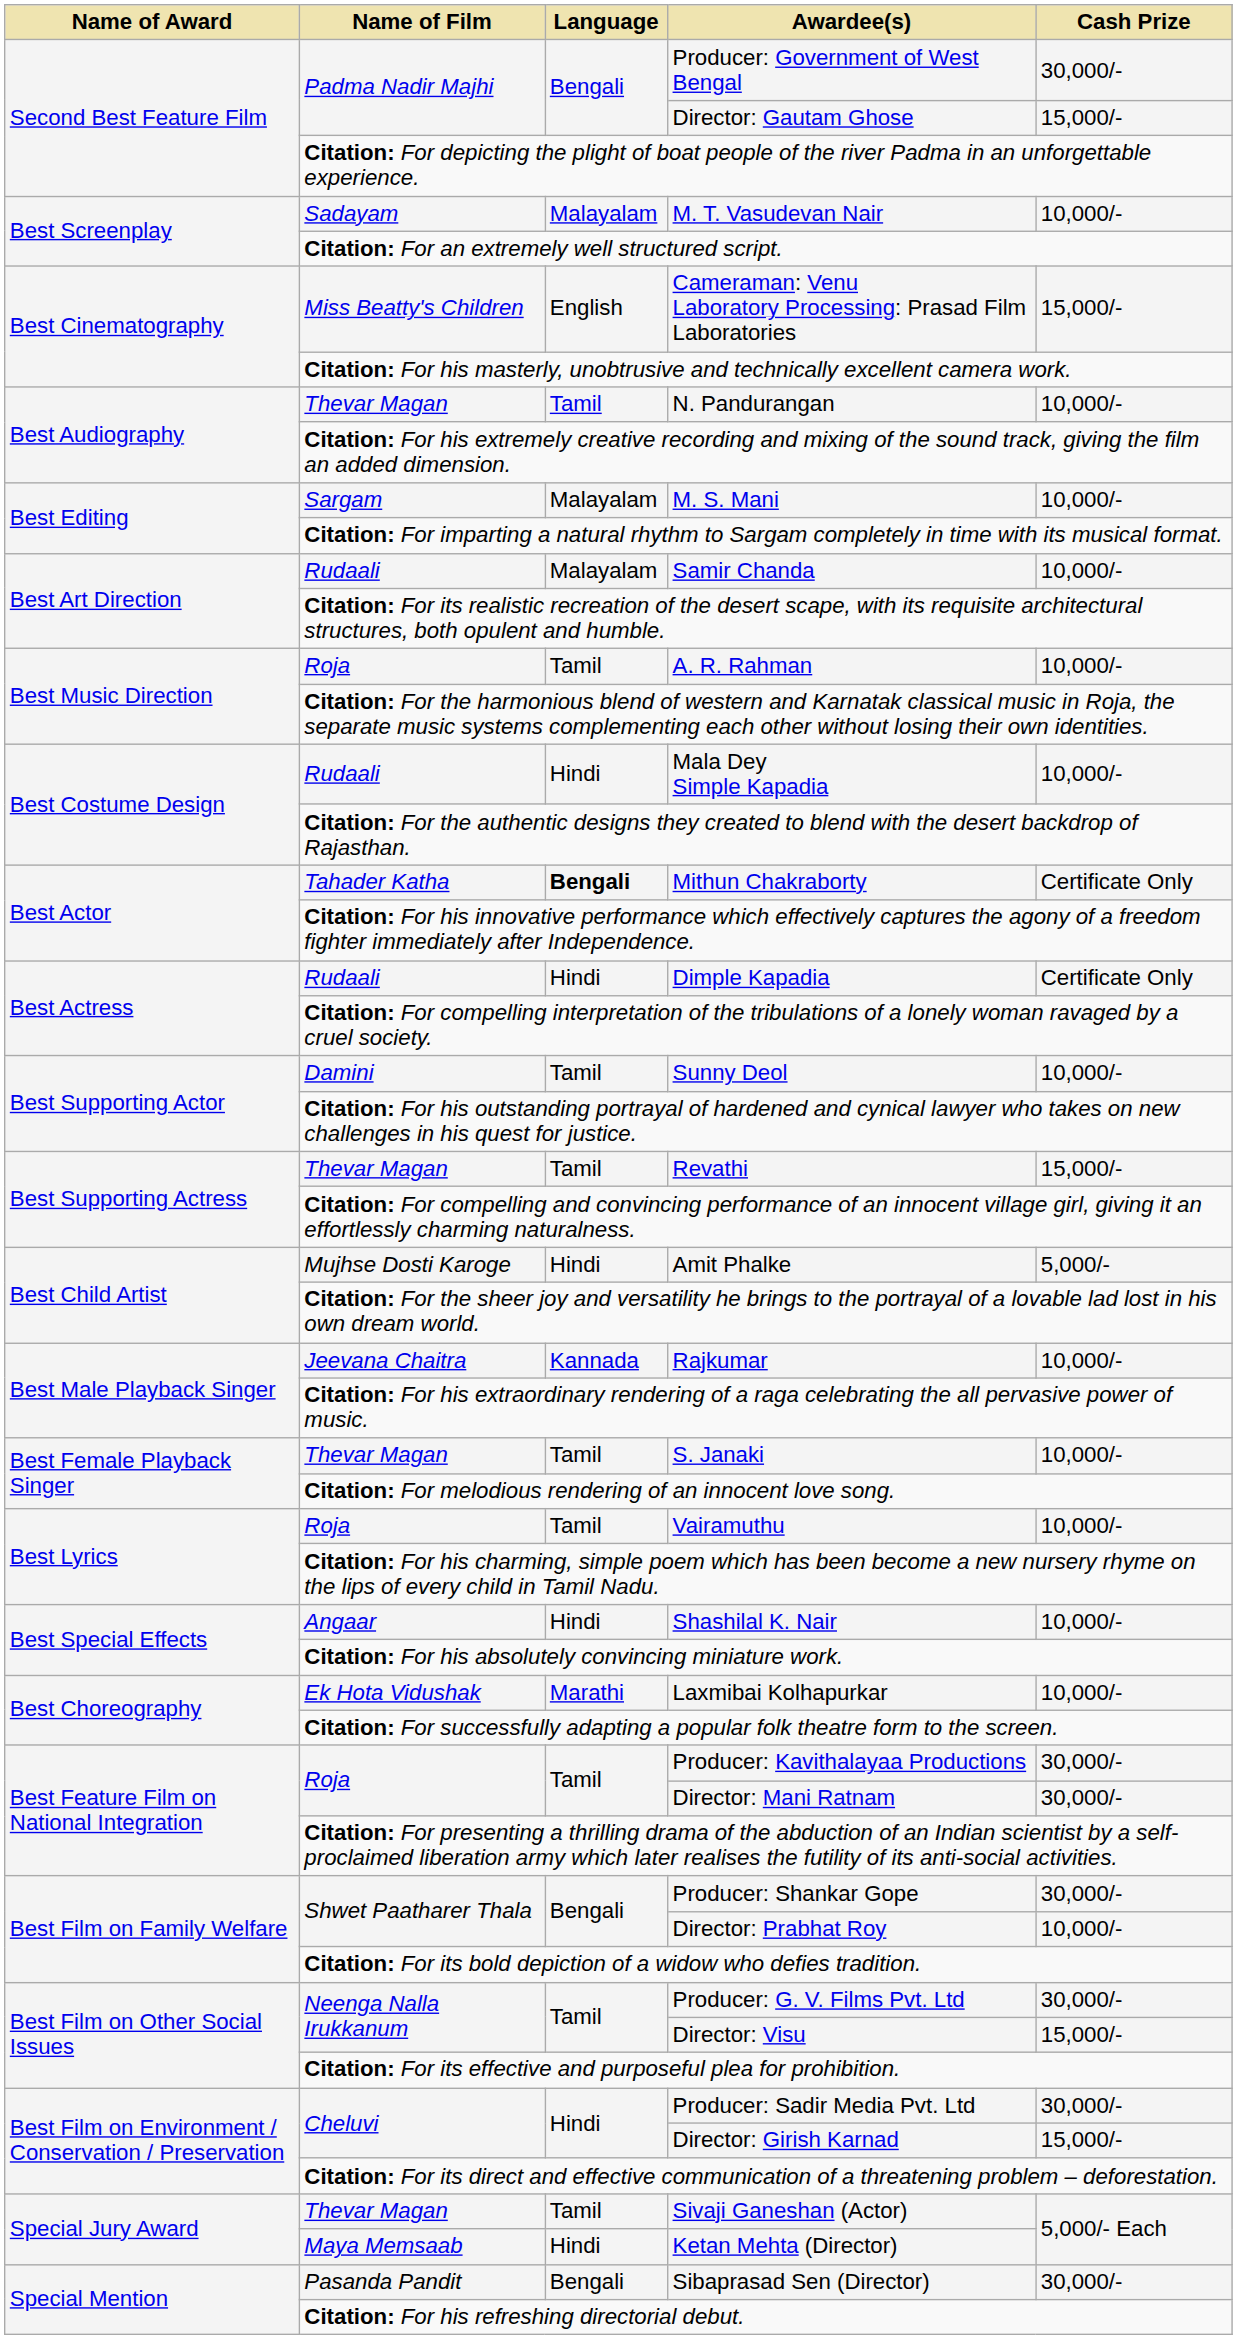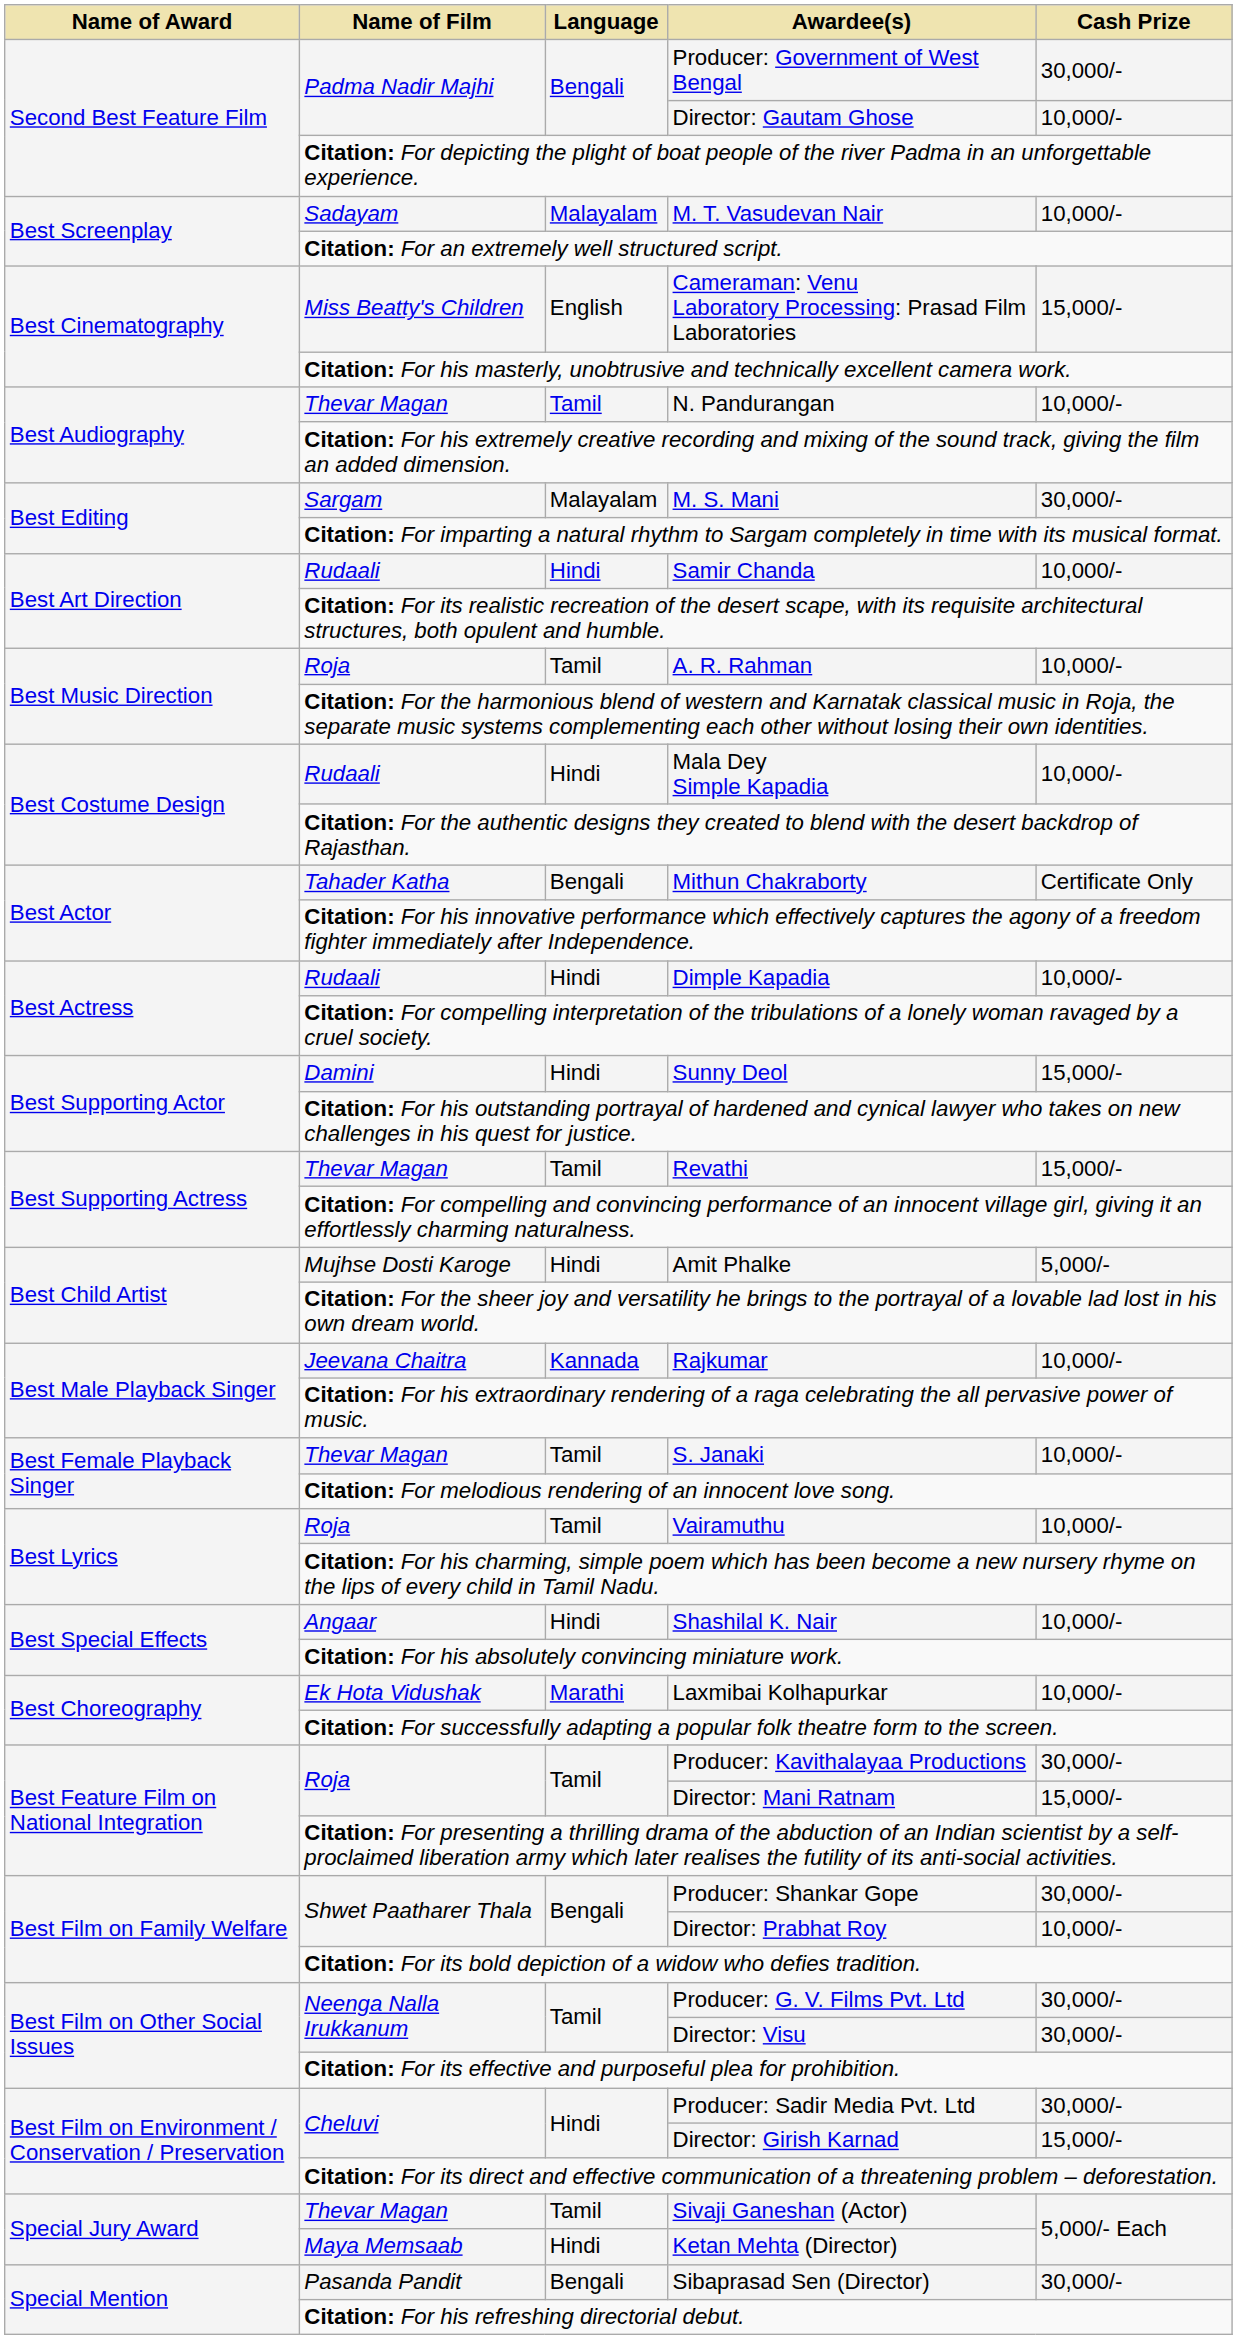 <table class="wikitable" style="width:100%;">
 <tr>
 <th style="background-color:#EFE4B0;width:24%;">Name of Award</th>
 <th style="background-color:#EFE4B0;width:20%;">Name of Film</th>
 <th style="background-color:#EFE4B0;width:10%;">Language</th>
 <th style="background-color:#EFE4B0;width:30%;">Awardee(s)</th>
 <th style="background-color:#EFE4B0;width:16%;">Cash Prize</th>
 </tr>
 <tr style="background-color:#F4F4F4">
 <td rowspan="3"><a href='#'>Second Best Feature Film</a></td>
 <td rowspan="2"><em><a href='#'>Padma Nadir Majhi</a></em></td>
 <td rowspan="2"><a href='#'>Bengali</a></td>
 <td>Producer: <a href='#'>Government of West Bengal</a></td>
 <td> 30,000/-</td>
 </tr>
 <tr style="background-color:#F4F4F4">
 <td>Director: <a href='#'>Gautam Ghose</a></td>
-<td> 15,000/-</td>
+<td> 10,000/-</td>
 </tr>
 <tr style="background-color:#F9F9F9">
 <td colspan="4"><strong>Citation:</strong> <em>For depicting the plight of boat people of the river Padma in an unforgettable experience.</em></td>
 </tr>
 <tr style="background-color:#F4F4F4">
 <td rowspan="2"><a href='#'>Best Screenplay</a></td>
 <td><em><a href='#'>Sadayam</a></em></td>
 <td><a href='#'>Malayalam</a></td>
 <td><a href='#'>M. T. Vasudevan Nair</a></td>
 <td> 10,000/-</td>
 </tr>
 <tr style="background-color:#F9F9F9">
 <td colspan="4"><strong>Citation:</strong> <em>For an extremely well structured script.</em></td>
 </tr>
 <tr style="background-color:#F4F4F4">
 <td rowspan="2"><a href='#'>Best Cinematography</a></td>
 <td><em><a href='#'>Miss Beatty's Children</a></em></td>
 <td>English</td>
 <td><a href='#'>Cameraman</a>: <a href='#'>Venu</a><br><a href='#'>Laboratory Processing</a>: Prasad Film Laboratories</td>
 <td> 15,000/-</td>
 </tr>
 <tr style="background-color:#F9F9F9">
 <td colspan="4"><strong>Citation:</strong> <em>For his masterly, unobtrusive and technically excellent camera work.</em></td>
 </tr>
 <tr style="background-color:#F4F4F4">
 <td rowspan="2"><a href='#'>Best Audiography</a></td>
 <td><em><a href='#'>Thevar Magan</a></em></td>
 <td><a href='#'>Tamil</a></td>
 <td>N. Pandurangan</td>
 <td> 10,000/-</td>
 </tr>
 <tr style="background-color:#F9F9F9">
 <td colspan="4"><strong>Citation:</strong> <em>For his extremely creative recording and mixing of the sound track, giving the film an added dimension.</em></td>
 </tr>
 <tr style="background-color:#F4F4F4">
 <td rowspan="2"><a href='#'>Best Editing</a></td>
 <td><em><a href='#'>Sargam</a></em></td>
 <td>Malayalam</td>
 <td><a href='#'>M. S. Mani</a></td>
-<td> 10,000/-</td>
+<td> 30,000/-</td>
 </tr>
 <tr style="background-color:#F9F9F9">
 <td colspan="4"><strong>Citation:</strong> <em>For imparting a natural rhythm to Sargam completely in time with its musical format.</em></td>
 </tr>
 <tr style="background-color:#F4F4F4">
 <td rowspan="2"><a href='#'>Best Art Direction</a></td>
 <td><em><a href='#'>Rudaali</a></em></td>
-<td>Malayalam</td>
+<td><a href='#'>Hindi</a></td>
 <td><a href='#'>Samir Chanda</a></td>
 <td> 10,000/-</td>
 </tr>
 <tr style="background-color:#F9F9F9">
 <td colspan="4"><strong>Citation:</strong> <em>For its realistic recreation of the desert scape, with its requisite architectural structures, both opulent and humble.</em></td>
 </tr>
 <tr style="background-color:#F4F4F4">
 <td rowspan="2"><a href='#'>Best Music Direction</a></td>
 <td><em><a href='#'>Roja</a></em></td>
 <td>Tamil</td>
 <td><a href='#'>A. R. Rahman</a></td>
 <td> 10,000/-</td>
 </tr>
 <tr style="background-color:#F9F9F9">
 <td colspan="4"><strong>Citation:</strong> <em>For the harmonious blend of western and Karnatak classical music in Roja, the separate music systems complementing each other without losing their own identities.</em></td>
 </tr>
 <tr style="background-color:#F4F4F4">
 <td rowspan="2"><a href='#'>Best Costume Design</a></td>
 <td><em><a href='#'>Rudaali</a></em></td>
 <td>Hindi</td>
 <td>Mala Dey<br><a href='#'>Simple Kapadia</a></td>
 <td> 10,000/-</td>
 </tr>
 <tr style="background-color:#F9F9F9">
 <td colspan="4"><strong>Citation:</strong> <em>For the authentic designs they created to blend with the desert backdrop of Rajasthan.</em></td>
 </tr>
 <tr style="background-color:#F4F4F4">
 <td rowspan="2"><a href='#'>Best Actor</a></td>
 <td><em><a href='#'>Tahader Katha</a></em></td>
-<td><strong>Bengali</strong></td>
+<td>Bengali</td>
 <td><a href='#'>Mithun Chakraborty</a></td>
 <td>Certificate Only</td>
 </tr>
 <tr style="background-color:#F9F9F9">
 <td colspan="4"><strong>Citation:</strong> <em>For his innovative performance which effectively captures the agony of a freedom fighter immediately after Independence.</em></td>
 </tr>
 <tr style="background-color:#F4F4F4">
 <td rowspan="2"><a href='#'>Best Actress</a></td>
 <td><em><a href='#'>Rudaali</a></em></td>
 <td>Hindi</td>
 <td><a href='#'>Dimple Kapadia</a></td>
-<td>Certificate Only</td>
+<td> 10,000/-</td>
 </tr>
 <tr style="background-color:#F9F9F9">
 <td colspan="4"><strong>Citation:</strong> <em>For compelling interpretation of the tribulations of a lonely woman ravaged by a cruel society.</em></td>
 </tr>
 <tr style="background-color:#F4F4F4">
 <td rowspan="2"><a href='#'>Best Supporting Actor</a></td>
 <td><em><a href='#'>Damini</a></em></td>
-<td>Tamil</td>
+<td>Hindi</td>
 <td><a href='#'>Sunny Deol</a></td>
-<td> 10,000/-</td>
+<td> 15,000/-</td>
 </tr>
 <tr style="background-color:#F9F9F9">
 <td colspan="4"><strong>Citation:</strong> <em>For his outstanding portrayal of hardened and cynical lawyer who takes on new challenges in his quest for justice.</em></td>
 </tr>
 <tr style="background-color:#F4F4F4">
 <td rowspan="2"><a href='#'>Best Supporting Actress</a></td>
 <td><em><a href='#'>Thevar Magan</a></em></td>
 <td>Tamil</td>
 <td><a href='#'>Revathi</a></td>
 <td> 15,000/-</td>
 </tr>
 <tr style="background-color:#F9F9F9">
 <td colspan="4"><strong>Citation:</strong> <em>For compelling and convincing performance of an innocent village girl, giving it an effortlessly charming naturalness.</em></td>
 </tr>
 <tr style="background-color:#F4F4F4">
 <td rowspan="2"><a href='#'>Best Child Artist</a></td>
 <td><em>Mujhse Dosti Karoge</em></td>
 <td>Hindi</td>
 <td>Amit Phalke</td>
 <td> 5,000/-</td>
 </tr>
 <tr style="background-color:#F9F9F9">
 <td colspan="4"><strong>Citation:</strong> <em>For the sheer joy and versatility he brings to the portrayal of a lovable lad lost in his own dream world.</em></td>
 </tr>
 <tr style="background-color:#F4F4F4">
 <td rowspan="2"><a href='#'>Best Male Playback Singer</a></td>
 <td><em><a href='#'>Jeevana Chaitra</a></em><br></td>
 <td><a href='#'>Kannada</a></td>
 <td><a href='#'>Rajkumar</a></td>
 <td> 10,000/-</td>
 </tr>
 <tr style="background-color:#F9F9F9">
 <td colspan="4"><strong>Citation:</strong> <em>For his extraordinary rendering of a raga celebrating the all pervasive power of music.</em></td>
 </tr>
 <tr style="background-color:#F4F4F4">
 <td rowspan="2"><a href='#'>Best Female Playback Singer</a></td>
 <td><em><a href='#'>Thevar Magan</a></em><br></td>
 <td>Tamil</td>
 <td><a href='#'>S. Janaki</a></td>
 <td> 10,000/-</td>
 </tr>
 <tr style="background-color:#F9F9F9">
 <td colspan="4"><strong>Citation:</strong> <em>For melodious rendering of an innocent love song.</em></td>
 </tr>
 <tr style="background-color:#F4F4F4">
 <td rowspan="2"><a href='#'>Best Lyrics</a></td>
 <td><em><a href='#'>Roja</a></em><br></td>
 <td>Tamil</td>
 <td><a href='#'>Vairamuthu</a></td>
 <td> 10,000/-</td>
 </tr>
 <tr style="background-color:#F9F9F9">
 <td colspan="4"><strong>Citation:</strong> <em>For his charming, simple poem which has been become a new nursery rhyme on the lips of every child in Tamil Nadu.</em></td>
 </tr>
 <tr style="background-color:#F4F4F4">
 <td rowspan="2"><a href='#'>Best Special Effects</a></td>
 <td><em><a href='#'>Angaar</a></em></td>
 <td>Hindi</td>
 <td><a href='#'>Shashilal K. Nair</a></td>
 <td> 10,000/-</td>
 </tr>
 <tr style="background-color:#F9F9F9">
 <td colspan="4"><strong>Citation:</strong> <em>For his absolutely convincing miniature work.</em></td>
 </tr>
 <tr style="background-color:#F4F4F4">
 <td rowspan="2"><a href='#'>Best Choreography</a></td>
 <td><em><a href='#'>Ek Hota Vidushak</a></em></td>
 <td><a href='#'>Marathi</a></td>
 <td>Laxmibai Kolhapurkar</td>
 <td> 10,000/-</td>
 </tr>
 <tr style="background-color:#F9F9F9">
 <td colspan="4"><strong>Citation:</strong> <em>For successfully adapting a popular folk theatre form to the screen.</em></td>
 </tr>
 <tr style="background-color:#F4F4F4">
 <td rowspan="3"><a href='#'>Best Feature Film on National Integration</a></td>
 <td rowspan="2"><em><a href='#'>Roja</a></em></td>
 <td rowspan="2">Tamil</td>
 <td>Producer: <a href='#'>Kavithalayaa Productions</a></td>
 <td> 30,000/-</td>
 </tr>
 <tr style="background-color:#F4F4F4">
 <td>Director: <a href='#'>Mani Ratnam</a></td>
-<td> 30,000/-</td>
+<td> 15,000/-</td>
 </tr>
 <tr style="background-color:#F9F9F9">
 <td colspan="4"><strong>Citation:</strong> <em>For presenting a thrilling drama of the abduction of an Indian scientist by a self-proclaimed liberation army which later realises the futility of its anti-social activities.</em></td>
 </tr>
 <tr style="background-color:#F4F4F4">
 <td rowspan="3"><a href='#'>Best Film on Family Welfare</a></td>
 <td rowspan="2"><em>Shwet Paatharer Thala</em></td>
 <td rowspan="2">Bengali</td>
 <td>Producer: Shankar Gope</td>
 <td> 30,000/-</td>
 </tr>
 <tr style="background-color:#F4F4F4">
 <td>Director: <a href='#'>Prabhat Roy</a></td>
 <td> 10,000/-</td>
 </tr>
 <tr style="background-color:#F9F9F9">
 <td colspan="4"><strong>Citation:</strong> <em>For its bold depiction of a widow who defies tradition.</em></td>
 </tr>
 <tr style="background-color:#F4F4F4">
 <td rowspan="3"><a href='#'>Best Film on Other Social Issues</a></td>
 <td rowspan="2"><em><a href='#'>Neenga Nalla Irukkanum</a></em></td>
 <td rowspan="2">Tamil</td>
 <td>Producer: <a href='#'>G. V. Films Pvt. Ltd</a></td>
 <td> 30,000/-</td>
 </tr>
 <tr style="background-color:#F4F4F4">
 <td>Director: <a href='#'>Visu</a></td>
-<td> 15,000/-</td>
+<td> 30,000/-</td>
 </tr>
 <tr style="background-color:#F9F9F9">
 <td colspan="4"><strong>Citation:</strong> <em>For its effective and purposeful plea for prohibition.</em></td>
 </tr>
 <tr style="background-color:#F4F4F4">
 <td rowspan="3"><a href='#'>Best Film on Environment / Conservation / Preservation</a></td>
 <td rowspan="2"><em><a href='#'>Cheluvi</a></em></td>
 <td rowspan="2">Hindi</td>
 <td>Producer: Sadir Media Pvt. Ltd</td>
 <td> 30,000/-</td>
 </tr>
 <tr style="background-color:#F4F4F4">
 <td>Director: <a href='#'>Girish Karnad</a></td>
 <td> 15,000/-</td>
 </tr>
 <tr style="background-color:#F9F9F9">
 <td colspan="4"><strong>Citation:</strong> <em>For its direct and effective communication of a threatening problem – deforestation.</em></td>
 </tr>
 <tr style="background-color:#F4F4F4">
 <td rowspan="2"><a href='#'>Special Jury Award</a></td>
 <td><em><a href='#'>Thevar Magan</a></em></td>
 <td>Tamil</td>
 <td><a href='#'>Sivaji Ganeshan</a> (Actor)</td>
 <td rowspan="2"> 5,000/- Each</td>
 </tr>
 <tr style="background-color:#F4F4F4">
 <td><em><a href='#'>Maya Memsaab</a></em></td>
 <td>Hindi</td>
 <td><a href='#'>Ketan Mehta</a> (Director)</td>
 </tr>
 <tr style="background-color:#F4F4F4">
 <td rowspan="2"><a href='#'>Special Mention</a></td>
 <td><em>Pasanda Pandit</em></td>
 <td>Bengali</td>
 <td>Sibaprasad Sen (Director)</td>
 <td> 30,000/-</td>
 </tr>
 <tr style="background-color:#F9F9F9">
 <td colspan="4"><strong>Citation:</strong> <em>For his refreshing directorial debut.</em></td>
 </tr>
 </table>
